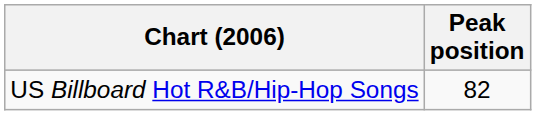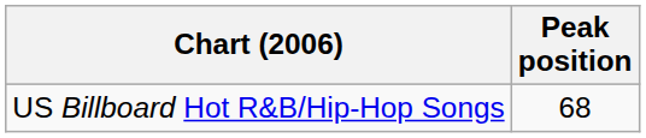 <table class="wikitable sortable">
 <tr>
 <th>Chart (2006)</th>
 <th>Peak<br>position</th>
 </tr>
 <tr>
 <td>US <em>Billboard</em> <a href='#'>Hot R&B/Hip-Hop Songs</a></td>
-<td align="center">82</td>
+<td align="center">68</td>
 </tr>
 </table>
